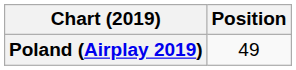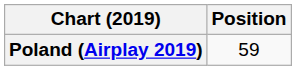 <table class="wikitable plainrowheaders" style="text-align:center">
 <tr>
 <th scope="col">Chart (2019)</th>
 <th scope="col">Position</th>
 </tr>
 <tr>
 <th scope="row">Poland (<a href='#'>Airplay 2019</a>)</th>
-<td align="center">49</td>
+<td align="center">59</td>
 </tr>
 </table>
